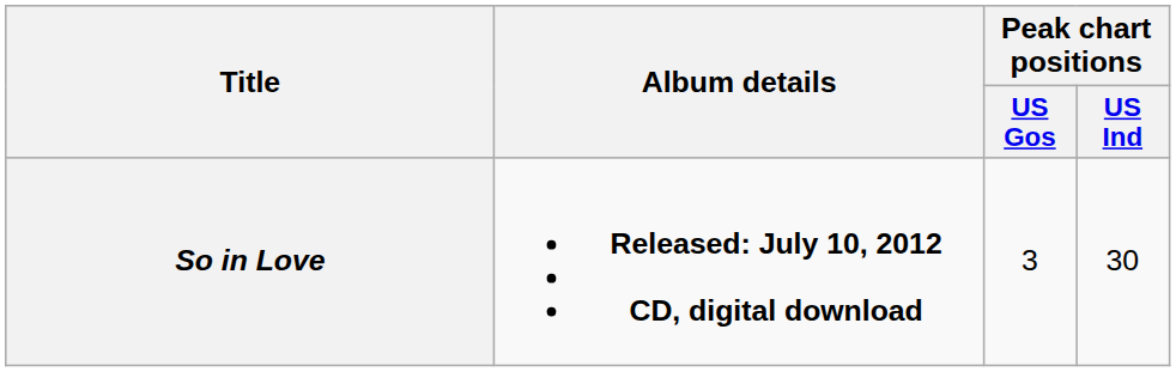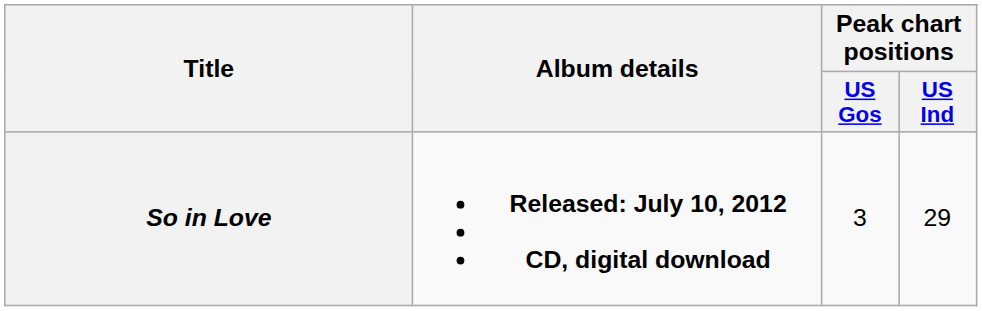 <table class="wikitable plainrowheaders" style="text-align:center;">
 <tr>
 <th scope="col" rowspan="2" style="width:16em;">Title</th>
 <th scope="col" rowspan="2" style="width:16em;">Album details</th>
 <th scope="col" colspan="2">Peak chart positions</th>
 </tr>
 <tr>
 <th style="width:3em; font-size:90%"><a href='#'>US<br>Gos</a></th>
 <th style="width:3em; font-size:90%"><a href='#'>US<br>Ind</a></th>
 </tr>
 <tr>
 <th scope="row"><em>So in Love</em></th>
 <td><strong><br><ul><li>Released: July 10, 2012</li><li></li><li>CD, digital download</li></ul></strong></td>
 <td>3</td>
-<td>30</td>
+<td>29</td>
 </tr>
 </table>
